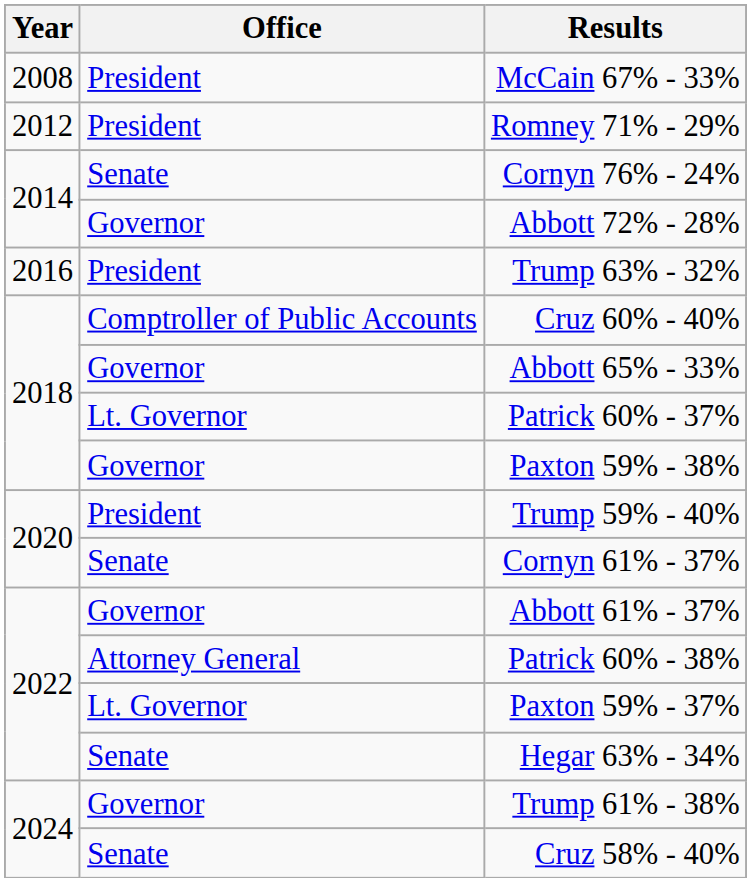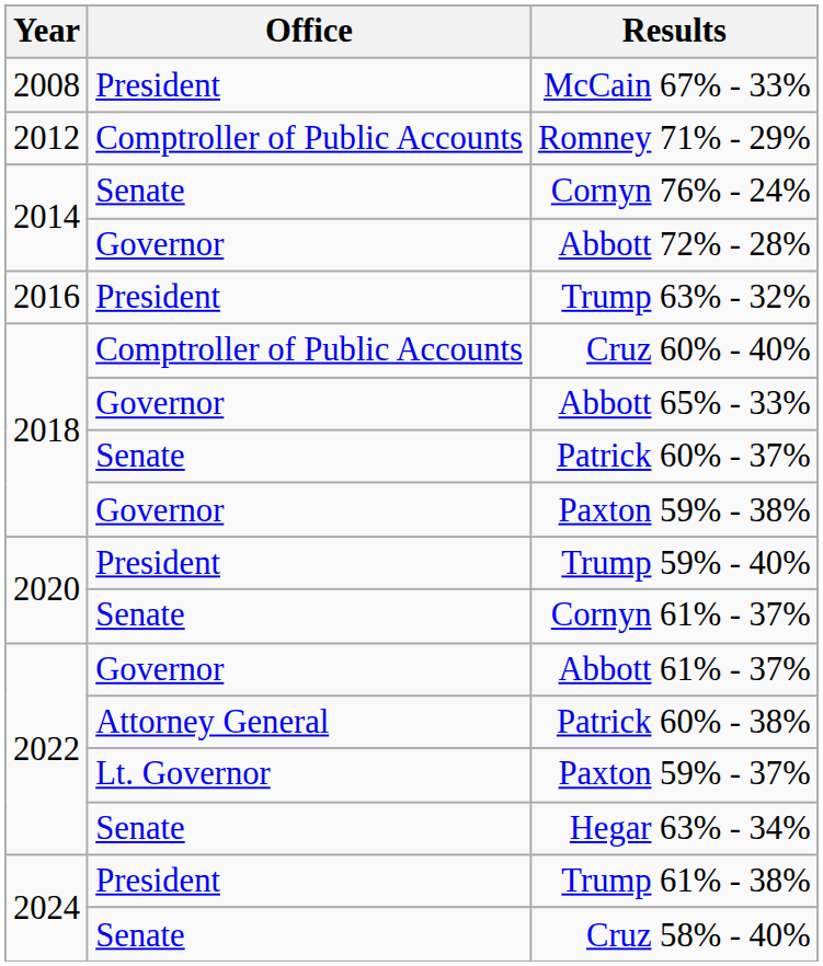 <table class=wikitable>
 <tr>
 <th>Year</th>
 <th>Office</th>
 <th>Results</th>
 </tr>
 <tr>
 <td>2008</td>
 <td><a href='#'>President</a></td>
 <td align="right" ><a href='#'>McCain</a> 67% - 33%</td>
 </tr>
 <tr>
 <td>2012</td>
-<td><a href='#'>President</a></td>
+<td><a href='#'>Comptroller of Public Accounts</a></td>
 <td align="right" ><a href='#'>Romney</a> 71% - 29%</td>
 </tr>
 <tr>
 <td rowspan=2>2014</td>
 <td><a href='#'>Senate</a></td>
 <td align="right" ><a href='#'>Cornyn</a> 76% - 24%</td>
 </tr>
 <tr>
 <td><a href='#'>Governor</a></td>
 <td align="right" ><a href='#'>Abbott</a> 72% - 28%</td>
 </tr>
 <tr>
 <td>2016</td>
 <td><a href='#'>President</a></td>
 <td align="right" ><a href='#'>Trump</a> 63% - 32%</td>
 </tr>
 <tr>
 <td rowspan=4>2018</td>
 <td><a href='#'>Comptroller of Public Accounts</a></td>
 <td align="right" ><a href='#'>Cruz</a> 60% - 40%</td>
 </tr>
 <tr>
 <td><a href='#'>Governor</a></td>
 <td align="right" ><a href='#'>Abbott</a> 65% - 33%</td>
 </tr>
 <tr>
-<td><a href='#'>Lt. Governor</a></td>
+<td><a href='#'>Senate</a></td>
 <td align="right" ><a href='#'>Patrick</a> 60% - 37%</td>
 </tr>
 <tr>
 <td><a href='#'>Governor</a></td>
 <td align="right" ><a href='#'>Paxton</a> 59% - 38%</td>
 </tr>
 <tr>
 <td rowspan=2>2020</td>
 <td><a href='#'>President</a></td>
 <td align="right" ><a href='#'>Trump</a> 59% - 40%</td>
 </tr>
 <tr>
 <td><a href='#'>Senate</a></td>
 <td align="right" ><a href='#'>Cornyn</a> 61% - 37%</td>
 </tr>
 <tr>
 <td rowspan=4>2022</td>
 <td><a href='#'>Governor</a></td>
 <td align="right" ><a href='#'>Abbott</a> 61% - 37%</td>
 </tr>
 <tr>
 <td><a href='#'>Attorney General</a></td>
 <td align="right" ><a href='#'>Patrick</a> 60% - 38%</td>
 </tr>
 <tr>
 <td><a href='#'>Lt. Governor</a></td>
 <td align="right" ><a href='#'>Paxton</a> 59% - 37%</td>
 </tr>
 <tr>
 <td><a href='#'>Senate</a></td>
 <td align="right" ><a href='#'>Hegar</a> 63% - 34%</td>
 </tr>
 <tr>
 <td rowspan=2>2024</td>
-<td><a href='#'>Governor</a></td>
+<td><a href='#'>President</a></td>
 <td align="right" ><a href='#'>Trump</a> 61% - 38%</td>
 </tr>
 <tr>
 <td><a href='#'>Senate</a></td>
 <td align="right" ><a href='#'>Cruz</a> 58% - 40%</td>
 </tr>
 </table>
